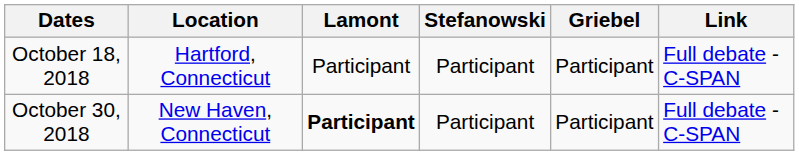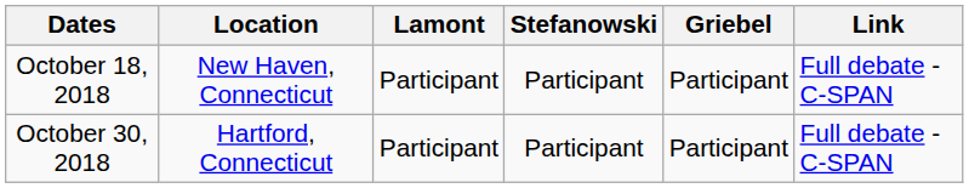 <table class="wikitable" style="text-align:center">
 <tr>
 <th>Dates</th>
 <th>Location</th>
 <th>Lamont</th>
 <th>Stefanowski</th>
 <th>Griebel</th>
 <th>Link</th>
 </tr>
 <tr>
 <td>October 18, 2018</td>
-<td><a href='#'>Hartford</a>, <a href='#'>Connecticut</a></td>
+<td><a href='#'>New Haven</a>, <a href='#'>Connecticut</a></td>
 <td>Participant</td>
 <td>Participant</td>
 <td>Participant</td>
 <td align=left><a href='#'>Full debate</a> - <a href='#'>C-SPAN</a></td>
 </tr>
 <tr>
 <td>October 30, 2018</td>
-<td><a href='#'>New Haven</a>, <a href='#'>Connecticut</a></td>
-<td><strong>Participant</strong></td>
+<td><a href='#'>Hartford</a>, <a href='#'>Connecticut</a></td>
+<td>Participant</td>
 <td>Participant</td>
 <td>Participant</td>
 <td align=left><a href='#'>Full debate</a> - <a href='#'>C-SPAN</a></td>
 </tr>
 </table>
